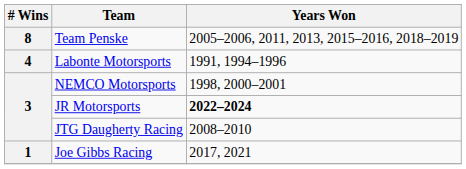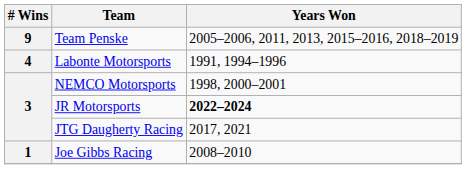 <table class="wikitable" style="font-size: 95%;">
 <tr>
 <th># Wins</th>
 <th>Team</th>
 <th>Years Won</th>
 </tr>
 <tr>
-<th>8</th>
+<th>9</th>
 <td><a href='#'>Team Penske</a></td>
 <td>2005–2006, 2011, 2013, 2015–2016, 2018–2019</td>
 </tr>
 <tr>
 <th>4</th>
 <td><a href='#'>Labonte Motorsports</a></td>
 <td>1991, 1994–1996</td>
 </tr>
 <tr>
 <th rowspan="3">3</th>
 <td><a href='#'>NEMCO Motorsports</a></td>
 <td>1998, 2000–2001</td>
 </tr>
 <tr>
 <td><a href='#'>JR Motorsports</a></td>
 <td><strong>2022–2024</strong></td>
 </tr>
 <tr>
 <td><a href='#'>JTG Daugherty Racing</a></td>
-<td>2008–2010</td>
+<td>2017, 2021</td>
 </tr>
 <tr>
 <th>1</th>
 <td><a href='#'>Joe Gibbs Racing</a></td>
-<td>2017, 2021</td>
+<td>2008–2010</td>
 </tr>
 <tr>
 </tr>
 </table>
